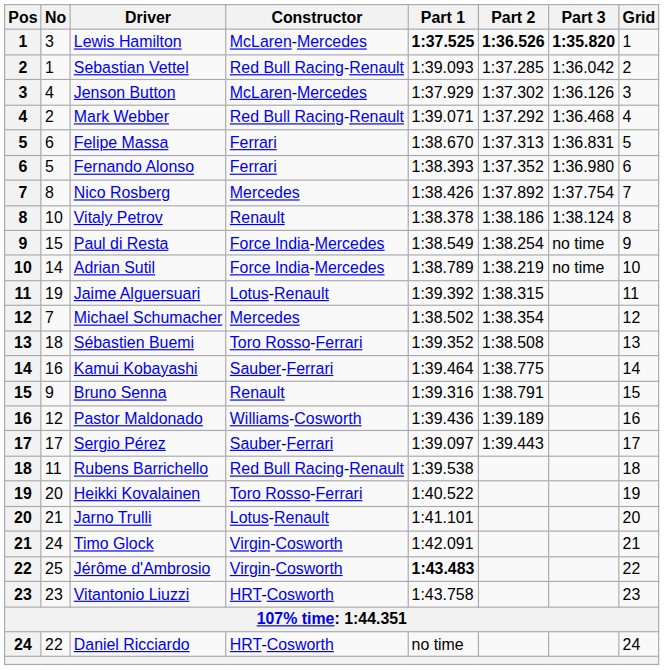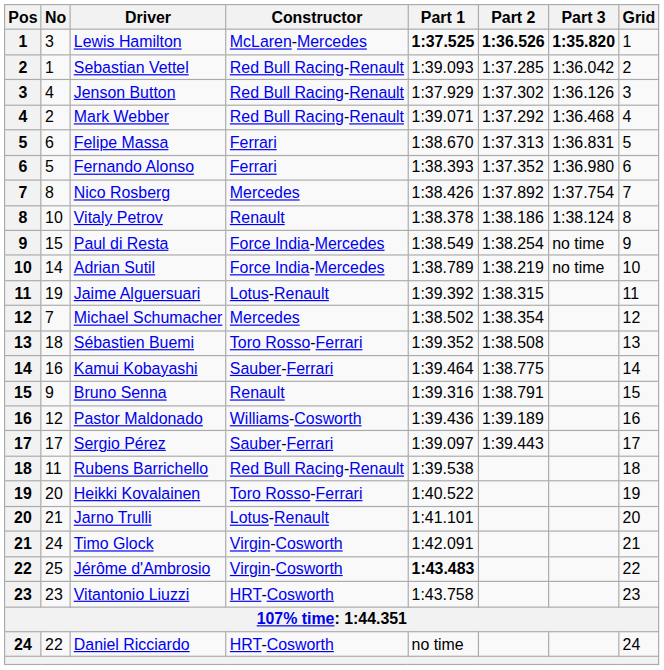 <table class="wikitable sortable" style="font-size:85%">
 <tr>
 <th>Pos</th>
 <th>No</th>
 <th>Driver</th>
 <th>Constructor</th>
 <th>Part 1</th>
 <th>Part 2</th>
 <th>Part 3</th>
 <th>Grid</th>
 </tr>
 <tr>
 <th>1</th>
 <td>3</td>
 <td> <a href='#'>Lewis Hamilton</a></td>
 <td><a href='#'>McLaren</a>-<a href='#'>Mercedes</a></td>
 <td><strong>1:37.525</strong></td>
 <td><strong>1:36.526</strong></td>
 <td><strong>1:35.820</strong></td>
 <td>1</td>
 </tr>
 <tr>
 <th>2</th>
 <td>1</td>
 <td> <a href='#'>Sebastian Vettel</a></td>
 <td><a href='#'>Red Bull Racing</a>-<a href='#'>Renault</a></td>
 <td>1:39.093</td>
 <td>1:37.285</td>
 <td>1:36.042</td>
 <td>2</td>
 </tr>
 <tr>
 <th>3</th>
 <td>4</td>
 <td> <a href='#'>Jenson Button</a></td>
-<td><a href='#'>McLaren</a>-<a href='#'>Mercedes</a></td>
+<td><a href='#'>Red Bull Racing</a>-<a href='#'>Renault</a></td>
 <td>1:37.929</td>
 <td>1:37.302</td>
 <td>1:36.126</td>
 <td>3</td>
 </tr>
 <tr>
 <th>4</th>
 <td>2</td>
 <td> <a href='#'>Mark Webber</a></td>
 <td><a href='#'>Red Bull Racing</a>-<a href='#'>Renault</a></td>
 <td>1:39.071</td>
 <td>1:37.292</td>
 <td>1:36.468</td>
 <td>4</td>
 </tr>
 <tr>
 <th>5</th>
 <td>6</td>
 <td> <a href='#'>Felipe Massa</a></td>
 <td><a href='#'>Ferrari</a></td>
 <td>1:38.670</td>
 <td>1:37.313</td>
 <td>1:36.831</td>
 <td>5</td>
 </tr>
 <tr>
 <th>6</th>
 <td>5</td>
 <td> <a href='#'>Fernando Alonso</a></td>
 <td><a href='#'>Ferrari</a></td>
 <td>1:38.393</td>
 <td>1:37.352</td>
 <td>1:36.980</td>
 <td>6</td>
 </tr>
 <tr>
 <th>7</th>
 <td>8</td>
 <td> <a href='#'>Nico Rosberg</a></td>
 <td><a href='#'>Mercedes</a></td>
 <td>1:38.426</td>
 <td>1:37.892</td>
 <td>1:37.754</td>
 <td>7</td>
 </tr>
 <tr>
 <th>8</th>
 <td>10</td>
 <td> <a href='#'>Vitaly Petrov</a></td>
 <td><a href='#'>Renault</a></td>
 <td>1:38.378</td>
 <td>1:38.186</td>
 <td>1:38.124</td>
 <td>8</td>
 </tr>
 <tr>
 <th>9</th>
 <td>15</td>
 <td> <a href='#'>Paul di Resta</a></td>
 <td><a href='#'>Force India</a>-<a href='#'>Mercedes</a></td>
 <td>1:38.549</td>
 <td>1:38.254</td>
 <td>no time</td>
 <td>9</td>
 </tr>
 <tr>
 <th>10</th>
 <td>14</td>
 <td> <a href='#'>Adrian Sutil</a></td>
 <td><a href='#'>Force India</a>-<a href='#'>Mercedes</a></td>
 <td>1:38.789</td>
 <td>1:38.219</td>
 <td>no time</td>
 <td>10</td>
 </tr>
 <tr>
 <th>11</th>
 <td>19</td>
 <td> <a href='#'>Jaime Alguersuari</a></td>
 <td><a href='#'>Lotus</a>-<a href='#'>Renault</a></td>
 <td>1:39.392</td>
 <td>1:38.315</td>
 <td></td>
 <td>11</td>
 </tr>
 <tr>
 <th>12</th>
 <td>7</td>
 <td> <a href='#'>Michael Schumacher</a></td>
 <td><a href='#'>Mercedes</a></td>
 <td>1:38.502</td>
 <td>1:38.354</td>
 <td></td>
 <td>12</td>
 </tr>
 <tr>
 <th>13</th>
 <td>18</td>
 <td> <a href='#'>Sébastien Buemi</a></td>
 <td><a href='#'>Toro Rosso</a>-<a href='#'>Ferrari</a></td>
 <td>1:39.352</td>
 <td>1:38.508</td>
 <td></td>
 <td>13</td>
 </tr>
 <tr>
 <th>14</th>
 <td>16</td>
 <td> <a href='#'>Kamui Kobayashi</a></td>
 <td><a href='#'>Sauber</a>-<a href='#'>Ferrari</a></td>
 <td>1:39.464</td>
 <td>1:38.775</td>
 <td></td>
 <td>14</td>
 </tr>
 <tr>
 <th>15</th>
 <td>9</td>
 <td> <a href='#'>Bruno Senna</a></td>
 <td><a href='#'>Renault</a></td>
 <td>1:39.316</td>
 <td>1:38.791</td>
 <td></td>
 <td>15</td>
 </tr>
 <tr>
 <th>16</th>
 <td>12</td>
 <td> <a href='#'>Pastor Maldonado</a></td>
 <td><a href='#'>Williams</a>-<a href='#'>Cosworth</a></td>
 <td>1:39.436</td>
 <td>1:39.189</td>
 <td></td>
 <td>16</td>
 </tr>
 <tr>
 <th>17</th>
 <td>17</td>
 <td> <a href='#'>Sergio Pérez</a></td>
 <td><a href='#'>Sauber</a>-<a href='#'>Ferrari</a></td>
 <td>1:39.097</td>
 <td>1:39.443</td>
 <td></td>
 <td>17</td>
 </tr>
 <tr>
 <th>18</th>
 <td>11</td>
 <td> <a href='#'>Rubens Barrichello</a></td>
 <td><a href='#'>Red Bull Racing</a>-<a href='#'>Renault</a></td>
 <td>1:39.538</td>
 <td></td>
 <td></td>
 <td>18</td>
 </tr>
 <tr>
 <th>19</th>
 <td>20</td>
 <td> <a href='#'>Heikki Kovalainen</a></td>
 <td><a href='#'>Toro Rosso</a>-<a href='#'>Ferrari</a></td>
 <td>1:40.522</td>
 <td></td>
 <td></td>
 <td>19</td>
 </tr>
 <tr>
 <th>20</th>
 <td>21</td>
 <td> <a href='#'>Jarno Trulli</a></td>
 <td><a href='#'>Lotus</a>-<a href='#'>Renault</a></td>
 <td>1:41.101</td>
 <td></td>
 <td></td>
 <td>20</td>
 </tr>
 <tr>
 <th>21</th>
 <td>24</td>
 <td> <a href='#'>Timo Glock</a></td>
 <td><a href='#'>Virgin</a>-<a href='#'>Cosworth</a></td>
 <td>1:42.091</td>
 <td></td>
 <td></td>
 <td>21</td>
 </tr>
 <tr>
 <th>22</th>
 <td>25</td>
 <td> <a href='#'>Jérôme d'Ambrosio</a></td>
 <td><a href='#'>Virgin</a>-<a href='#'>Cosworth</a></td>
 <td><strong>1:43.483</strong></td>
 <td></td>
 <td></td>
 <td>22</td>
 </tr>
 <tr>
 <th>23</th>
 <td>23</td>
 <td> <a href='#'>Vitantonio Liuzzi</a></td>
 <td><a href='#'>HRT</a>-<a href='#'>Cosworth</a></td>
 <td>1:43.758</td>
 <td></td>
 <td></td>
 <td>23</td>
 </tr>
 <tr>
 <th colspan=8><a href='#'>107% time</a>: 1:44.351</th>
 </tr>
 <tr>
 <th>24</th>
 <td>22</td>
 <td> <a href='#'>Daniel Ricciardo</a></td>
 <td><a href='#'>HRT</a>-<a href='#'>Cosworth</a></td>
 <td>no time</td>
 <td></td>
 <td></td>
 <td>24</td>
 </tr>
 <tr>
 <th colspan="8"></th>
 </tr>
 </table>
